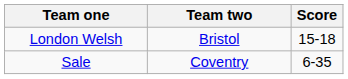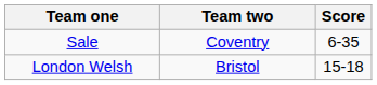 <table class="wikitable" style="text-align: center">
 <tr>
 <th width=150>Team one</th>
 <th width=150>Team two</th>
 <th width=50>Score</th>
 </tr>
 <tr>
+<td><a href='#'>Sale</a></td>
+<td><a href='#'>Coventry</a></td>
+<td>6-35</td>
+</tr>
+<tr>
 <td><a href='#'>London Welsh</a></td>
 <td><a href='#'>Bristol</a></td>
 <td>15-18</td>
 </tr>
-<tr>
-<td><a href='#'>Sale</a></td>
-<td><a href='#'>Coventry</a></td>
-<td>6-35</td>
-</tr>
 </table>
